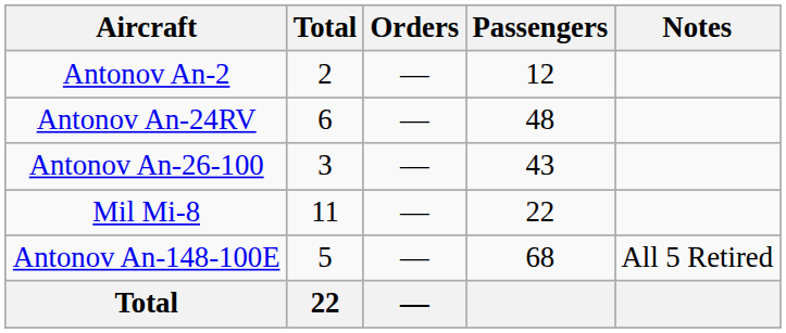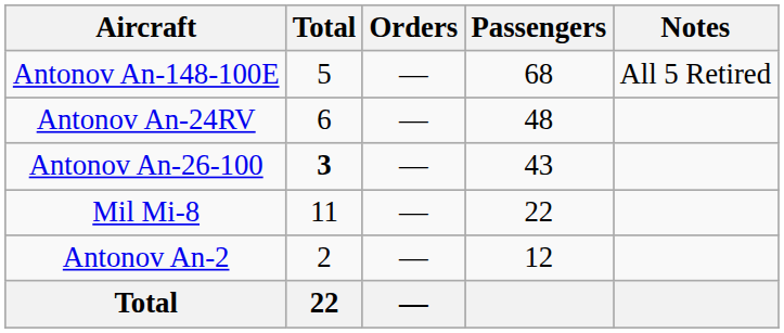 <table class="wikitable" style="margin:0.5em auto;text-align:center">
 <tr>
 <th>Aircraft</th>
 <th>Total</th>
 <th>Orders</th>
 <th>Passengers</th>
 <th>Notes</th>
 </tr>
 <tr>
-<td><a href='#'>Antonov An-2</a></td>
-<td>2</td>
+<td><a href='#'>Antonov An-148-100E</a></td>
+<td>5</td>
 <td>—</td>
-<td>12</td>
-<td></td>
+<td>68</td>
+<td>All 5 Retired</td>
 </tr>
 <tr>
 <td><a href='#'>Antonov An-24RV</a></td>
 <td>6</td>
 <td>—</td>
 <td>48</td>
 <td></td>
 </tr>
 <tr>
 <td><a href='#'>Antonov An-26-100</a></td>
-<td>3</td>
+<td><strong>3</strong></td>
 <td>—</td>
 <td>43</td>
 <td></td>
 </tr>
 <tr>
 <td><a href='#'>Mil Mi-8</a></td>
 <td>11</td>
 <td>—</td>
 <td>22</td>
 <td></td>
 </tr>
 <tr>
-<td><a href='#'>Antonov An-148-100E</a></td>
-<td>5</td>
+<td><a href='#'>Antonov An-2</a></td>
+<td>2</td>
 <td>—</td>
-<td>68</td>
-<td>All 5 Retired</td>
+<td>12</td>
+<td></td>
 </tr>
 <tr>
 <th>Total</th>
 <th>22</th>
 <th>—</th>
 <th></th>
 <th></th>
 </tr>
 </table>
